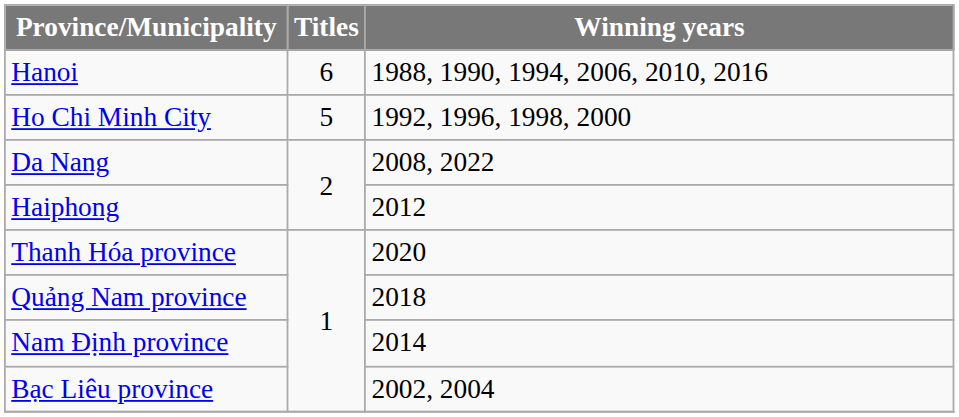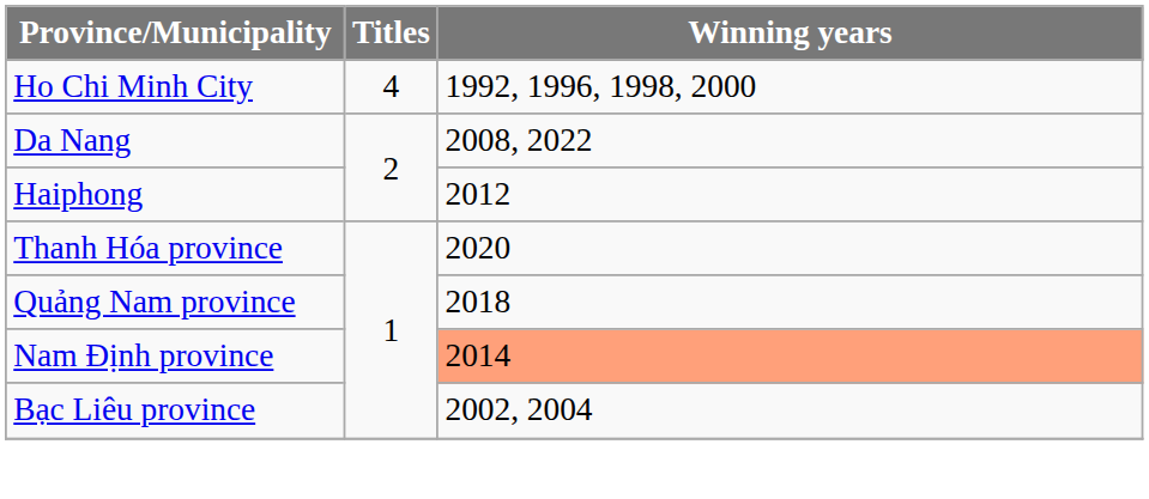 <table class="wikitable sortable" style="font-size: 95%;">
 <tr>
 <th width="150" style="background-color:#787878;color:#FFFFFF;">Province/Municipality</th>
 <th width="30" style="background-color:#787878;color:#FFFFFF;">Titles</th>
 <th width="320" style="background-color:#787878;color:#FFFFFF;">Winning years</th>
 </tr>
 <tr>
-<td><a href='#'>Hanoi</a></td>
-<td style="text-align:center;">6</td>
-<td>1988, 1990, 1994, 2006, 2010, 2016</td>
-</tr>
-<tr>
 <td><a href='#'>Ho Chi Minh City</a></td>
-<td style="text-align:center;">5</td>
+<td style="text-align:center;">4</td>
 <td>1992, 1996, 1998, 2000</td>
 </tr>
 <tr>
 <td><a href='#'>Da Nang</a></td>
 <td rowspan=2 style="text-align:center;">2</td>
 <td>2008, 2022</td>
 </tr>
 <tr>
 <td><a href='#'>Haiphong</a></td>
 <td>2012</td>
 </tr>
 <tr>
 <td><a href='#'>Thanh Hóa province</a></td>
 <td rowspan="4" style="text-align:center;">1</td>
 <td>2020</td>
 </tr>
 <tr>
 <td><a href='#'>Quảng Nam province</a></td>
 <td>2018</td>
 </tr>
 <tr>
 <td><a href='#'>Nam Định province</a></td>
-<td>2014</td>
+<td style="background: lightsalmon;">2014</td>
 </tr>
 <tr>
 <td><a href='#'>Bạc Liêu province</a></td>
 <td>2002, 2004</td>
 </tr>
 <tr>
 </tr>
 </table>
